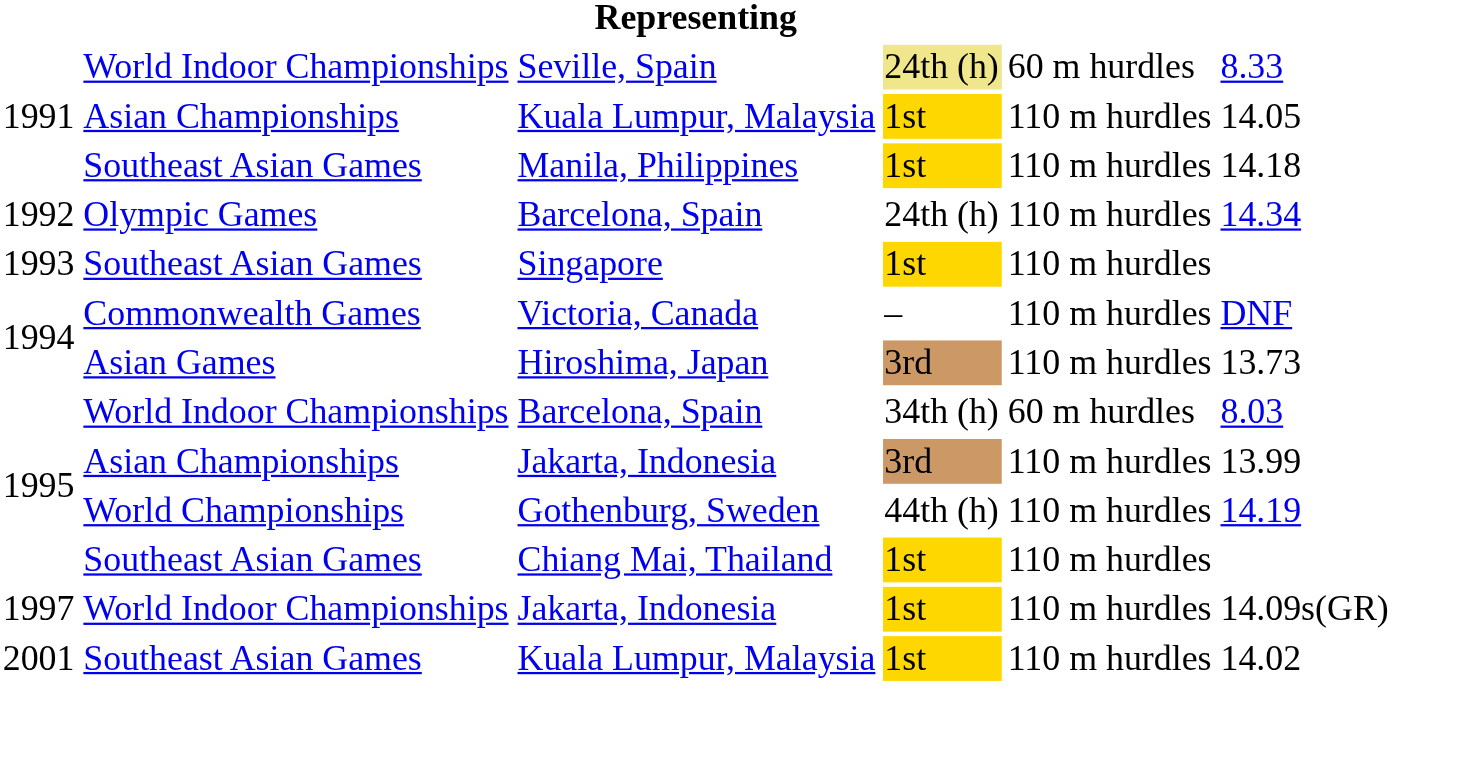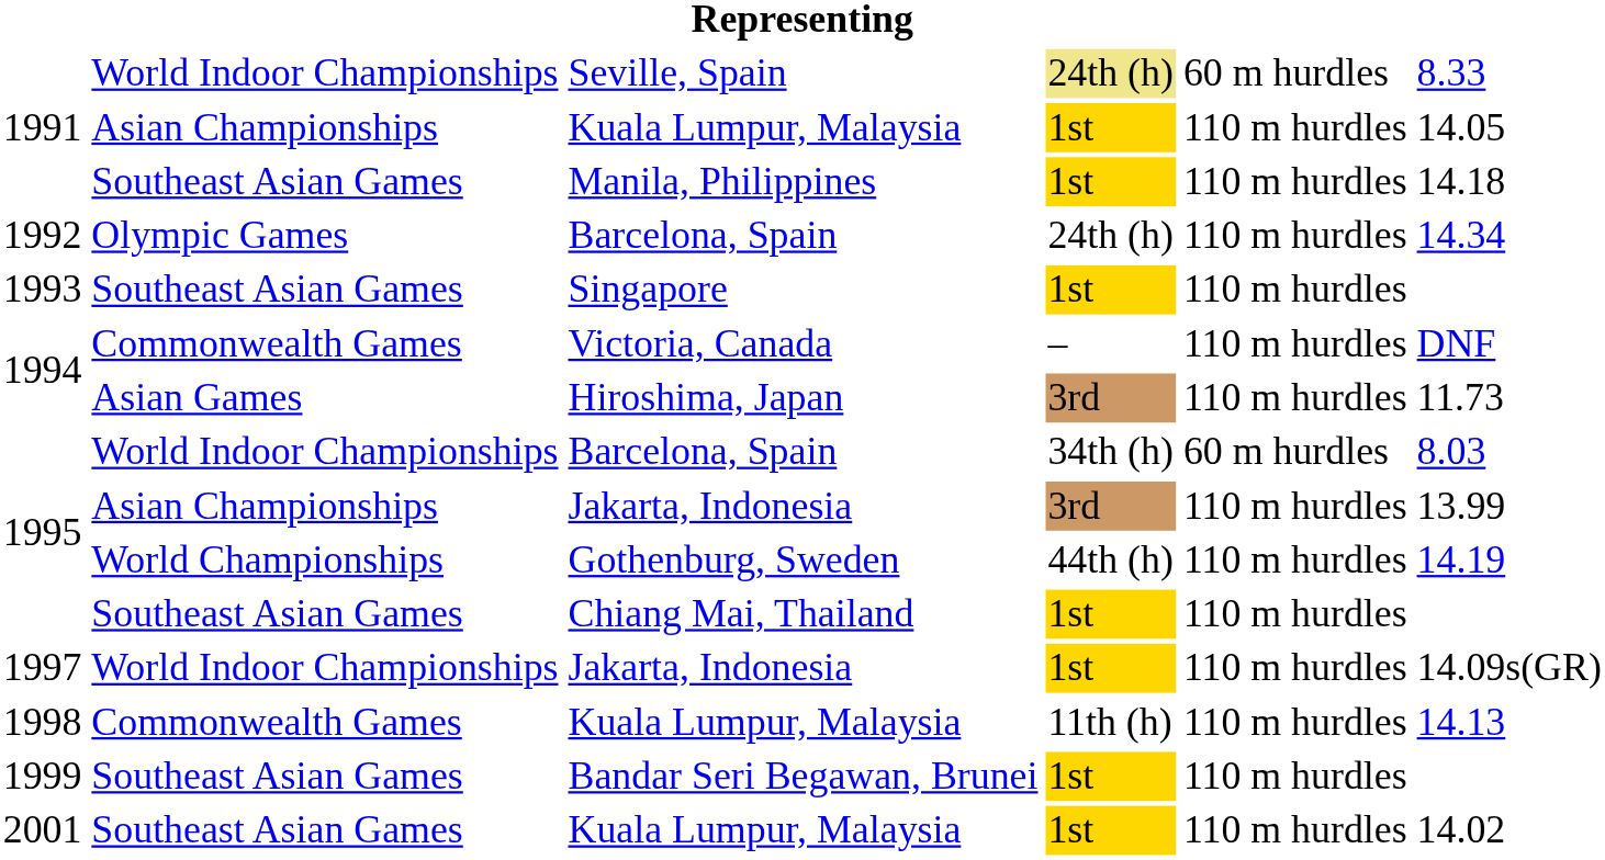 <table>
 <tr>
 <th colspan="6">Representing </th>
 </tr>
 <tr>
 <td rowspan=3>1991</td>
 <td><a href='#'>World Indoor Championships</a></td>
 <td><a href='#'>Seville, Spain</a></td>
 <td style="background: khaki;">24th (h)</td>
 <td>60 m hurdles</td>
 <td><a href='#'>8.33</a></td>
 </tr>
 <tr>
 <td><a href='#'>Asian Championships</a></td>
 <td><a href='#'>Kuala Lumpur, Malaysia</a></td>
 <td bgcolor=gold>1st</td>
 <td>110 m hurdles</td>
 <td>14.05</td>
 </tr>
 <tr>
 <td><a href='#'>Southeast Asian Games</a></td>
 <td><a href='#'>Manila, Philippines</a></td>
 <td bgcolor=gold>1st</td>
 <td>110 m hurdles</td>
 <td>14.18</td>
 </tr>
 <tr>
 <td>1992</td>
 <td><a href='#'>Olympic Games</a></td>
 <td><a href='#'>Barcelona, Spain</a></td>
 <td>24th (h)</td>
 <td>110 m hurdles</td>
 <td><a href='#'>14.34</a></td>
 </tr>
 <tr>
 <td>1993</td>
 <td><a href='#'>Southeast Asian Games</a></td>
 <td><a href='#'>Singapore</a></td>
 <td bgcolor=gold>1st</td>
 <td>110 m hurdles</td>
 <td></td>
 </tr>
 <tr>
 <td rowspan=2>1994</td>
 <td><a href='#'>Commonwealth Games</a></td>
 <td><a href='#'>Victoria, Canada</a></td>
 <td>–</td>
 <td>110 m hurdles</td>
 <td><a href='#'>DNF</a></td>
 </tr>
 <tr>
 <td><a href='#'>Asian Games</a></td>
 <td><a href='#'>Hiroshima, Japan</a></td>
 <td bgcolor=cc9966>3rd</td>
 <td>110 m hurdles</td>
-<td>13.73</td>
+<td>11.73</td>
 </tr>
 <tr>
 <td rowspan=4>1995</td>
 <td><a href='#'>World Indoor Championships</a></td>
 <td><a href='#'>Barcelona, Spain</a></td>
 <td>34th (h)</td>
 <td>60 m hurdles</td>
 <td><a href='#'>8.03</a></td>
 </tr>
 <tr>
 <td><a href='#'>Asian Championships</a></td>
 <td><a href='#'>Jakarta, Indonesia</a></td>
 <td bgcolor=cc9966>3rd</td>
 <td>110 m hurdles</td>
 <td>13.99</td>
 </tr>
 <tr>
 <td><a href='#'>World Championships</a></td>
 <td><a href='#'>Gothenburg, Sweden</a></td>
 <td>44th (h)</td>
 <td>110 m hurdles</td>
 <td><a href='#'>14.19</a></td>
 </tr>
 <tr>
 <td><a href='#'>Southeast Asian Games</a></td>
 <td><a href='#'>Chiang Mai, Thailand</a></td>
 <td bgcolor=gold>1st</td>
 <td>110 m hurdles</td>
 <td></td>
 </tr>
 <tr>
 <td>1997</td>
 <td><a href='#'>World Indoor Championships</a></td>
 <td><a href='#'>Jakarta, Indonesia</a></td>
 <td bgcolor=gold>1st</td>
 <td>110 m hurdles</td>
 <td>14.09s(GR)</td>
 </tr>
 <tr>
+<td>1998</td>
+<td><a href='#'>Commonwealth Games</a></td>
+<td><a href='#'>Kuala Lumpur, Malaysia</a></td>
+<td>11th (h)</td>
+<td>110 m hurdles</td>
+<td><a href='#'>14.13</a></td>
+</tr>
+<tr>
+<td>1999</td>
+<td><a href='#'>Southeast Asian Games</a></td>
+<td><a href='#'>Bandar Seri Begawan, Brunei</a></td>
+<td bgcolor=gold>1st</td>
+<td>110 m hurdles</td>
+<td></td>
+</tr>
+<tr>
 <td>2001</td>
 <td><a href='#'>Southeast Asian Games</a></td>
 <td><a href='#'>Kuala Lumpur, Malaysia</a></td>
 <td bgcolor=gold>1st</td>
 <td>110 m hurdles</td>
 <td>14.02</td>
 </tr>
 </table>
